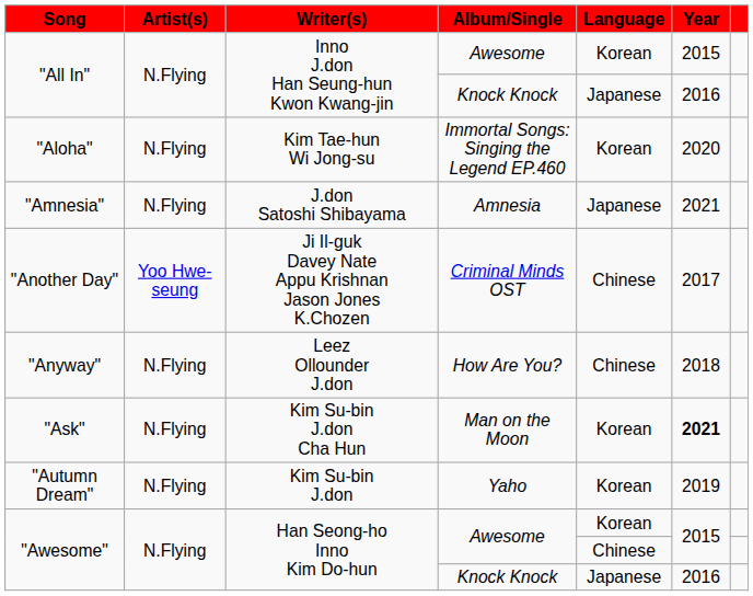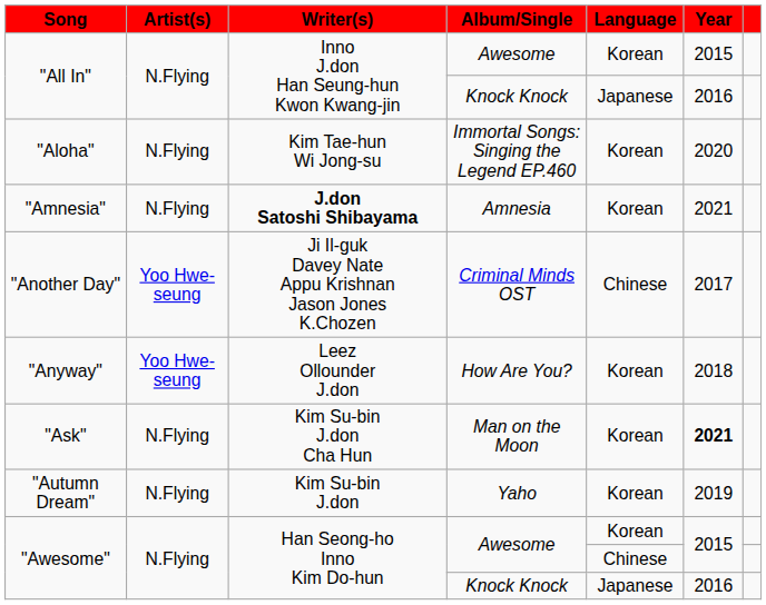 <table class="wikitable" style="margin:0.5em auto; clear:both; font-size:.9em; text-align:center; width:100%">
 <tr>
 <th style="width:200px; background:#FF0000;">Song</th>
 <th style="width:200px; background:#FF0000;">Artist(s)</th>
 <th style="width:700px; background:#FF0000;">Writer(s)</th>
 <th style="width:200px; background:#FF0000;">Album/Single</th>
 <th style="width:100px; background:#FF0000;">Language</th>
 <th style="width:100px; background:#FF0000;">Year</th>
 <th style="width:50px;  background:#FF0000;"></th>
 </tr>
 <tr>
 <td rowspan=2>"All In"</td>
 <td rowspan=2>N.Flying</td>
 <td rowspan=2>Inno <br> J.don <br> Han Seung-hun <br> Kwon Kwang-jin</td>
 <td><em>Awesome</em></td>
 <td>Korean</td>
 <td>2015</td>
 <td></td>
 </tr>
 <tr>
 <td><em>Knock Knock</em></td>
 <td>Japanese</td>
 <td>2016</td>
 <td></td>
 </tr>
 <tr>
 <td>"Aloha" </td>
 <td>N.Flying</td>
 <td>Kim Tae-hun <br> Wi Jong-su</td>
 <td><em>Immortal Songs: Singing the Legend EP.460</em></td>
 <td>Korean</td>
 <td>2020</td>
 <td></td>
 </tr>
 <tr>
 <td>"Amnesia"</td>
 <td>N.Flying</td>
-<td>J.don <br> Satoshi Shibayama</td>
+<td><strong>J.don <br> Satoshi Shibayama</strong></td>
 <td><em>Amnesia</em></td>
-<td>Japanese</td>
+<td>Korean</td>
 <td>2021</td>
 <td></td>
 </tr>
 <tr>
 <td>"Another Day"</td>
 <td><a href='#'>Yoo Hwe-seung</a></td>
 <td>Ji Il-guk <br> Davey Nate <br> Appu Krishnan <br> Jason Jones <br> K.Chozen</td>
 <td><em><a href='#'>Criminal Minds</a> OST</em></td>
 <td>Chinese</td>
 <td>2017</td>
 <td></td>
 </tr>
 <tr>
 <td>"Anyway"</td>
-<td>N.Flying</td>
+<td><a href='#'>Yoo Hwe-seung</a></td>
 <td>Leez <br> Ollounder <br> J.don</td>
 <td><em>How Are You?</em></td>
-<td>Chinese</td>
+<td>Korean</td>
 <td>2018</td>
 <td></td>
 </tr>
 <tr>
 <td>"Ask"</td>
 <td>N.Flying</td>
 <td>Kim Su-bin <br> J.don <br> Cha Hun</td>
 <td><em>Man on the Moon</em></td>
 <td>Korean</td>
 <td><strong>2021</strong></td>
 <td></td>
 </tr>
 <tr>
 <td>"Autumn Dream"</td>
 <td>N.Flying</td>
 <td>Kim Su-bin <br> J.don</td>
 <td><em>Yaho</em></td>
 <td>Korean</td>
 <td>2019</td>
 <td></td>
 </tr>
 <tr>
 <td rowspan=3>"Awesome" </td>
 <td rowspan=3>N.Flying</td>
 <td rowspan=3>Han Seong-ho <br> Inno <br> Kim Do-hun</td>
 <td rowspan=2><em>Awesome</em></td>
 <td>Korean</td>
 <td rowspan=2>2015</td>
 <td></td>
 </tr>
 <tr>
 <td>Chinese</td>
 <td></td>
 </tr>
 <tr>
 <td><em>Knock Knock</em></td>
 <td>Japanese</td>
 <td>2016</td>
 <td></td>
 </tr>
 </table>
